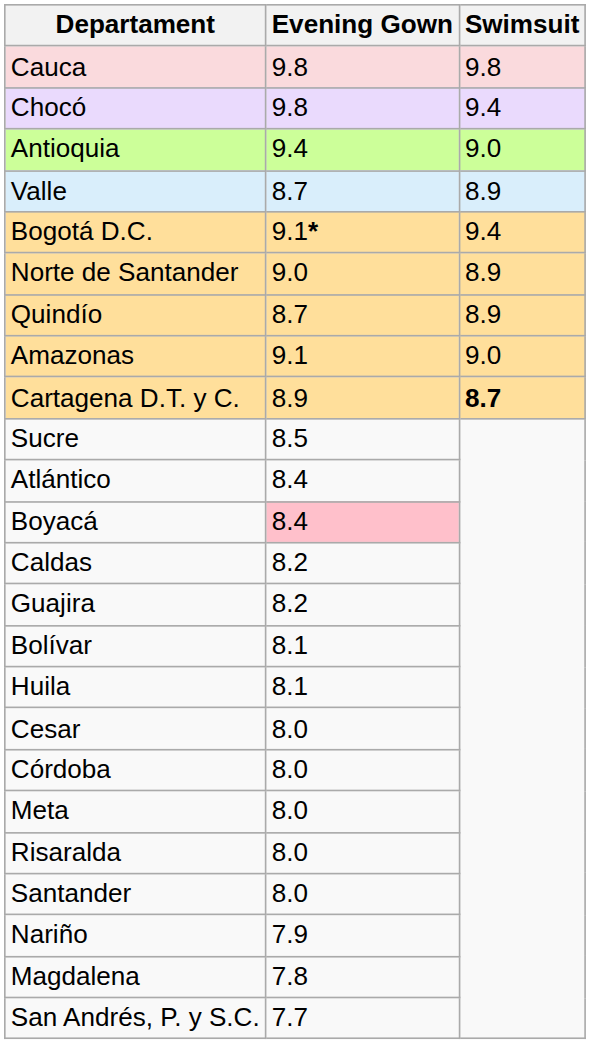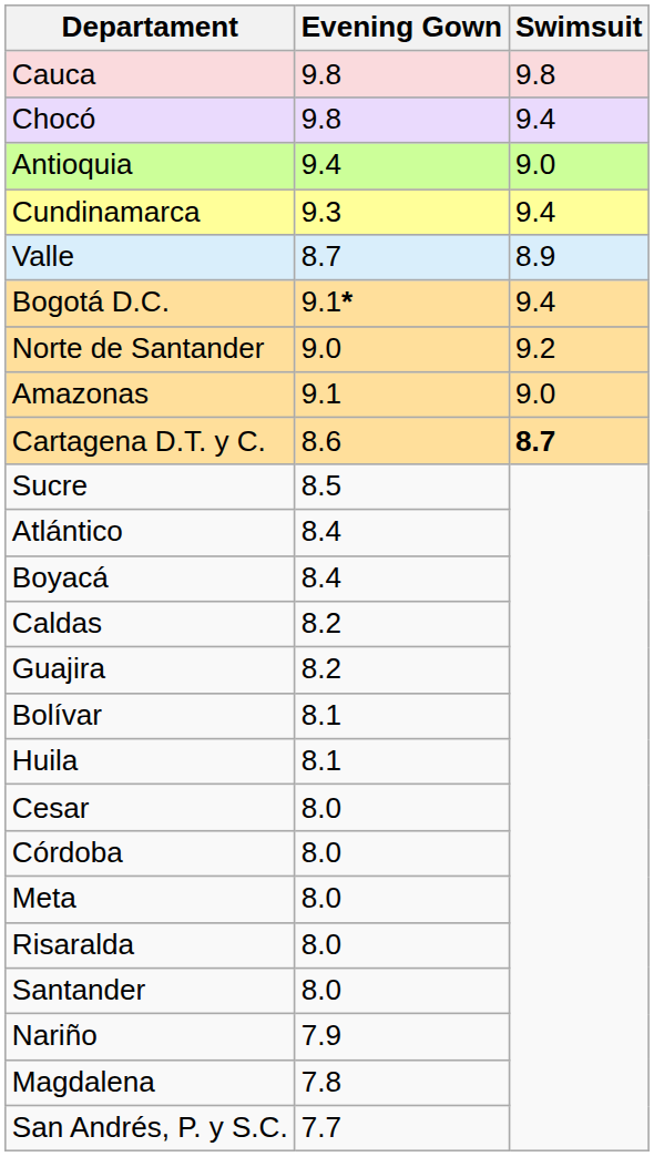 <table class="wikitable sortable collapsible">
 <tr>
 <th>Departament</th>
 <th>Evening Gown</th>
 <th>Swimsuit</th>
 </tr>
 <tr>
 <td style="background-color:#FADADD;">Cauca</td>
 <td style="background-color:#FADADD;">9.8</td>
 <td style="background-color:#FADADD;">9.8</td>
 </tr>
 <tr>
 <td style="background-color:#eadafd;">Chocó</td>
 <td style="background-color:#eadafd;">9.8</td>
 <td style="background-color:#eadafd;">9.4</td>
 </tr>
 <tr>
 <td style="background-color:#ccff99;">Antioquia</td>
 <td style="background-color:#ccff99;">9.4</td>
 <td style="background-color:#ccff99;">9.0</td>
 </tr>
 <tr>
+<td style="background-color:#ffff99;">Cundinamarca</td>
+<td style="background-color:#ffff99;">9.3</td>
+<td style="background-color:#ffff99;">9.4</td>
+</tr>
+<tr>
 <td style="background-color:#d9eefb;">Valle</td>
 <td style="background-color:#d9eefb;">8.7</td>
 <td style="background-color:#d9eefb;">8.9</td>
 </tr>
 <tr>
 <td style="background-color:#ffdf9b;">Bogotá D.C.</td>
 <td style="background-color:#ffdf9b;">9.1<strong>*</strong></td>
 <td style="background-color:#ffdf9b;">9.4</td>
 </tr>
 <tr>
 <td style="background-color:#ffdf9b;">Norte de Santander</td>
 <td style="background-color:#ffdf9b;">9.0</td>
-<td style="background-color:#ffdf9b;">8.9</td>
-</tr>
-<tr>
-<td style="background-color:#ffdf9b;">Quindío</td>
-<td style="background-color:#ffdf9b;">8.7</td>
-<td style="background-color:#ffdf9b;">8.9</td>
+<td style="background-color:#ffdf9b;">9.2</td>
 </tr>
 <tr>
 <td style="background-color:#ffdf9b;">Amazonas</td>
 <td style="background-color:#ffdf9b;">9.1</td>
 <td style="background-color:#ffdf9b;">9.0</td>
 </tr>
 <tr>
 <td style="background-color:#ffdf9b;">Cartagena D.T. y C.</td>
-<td style="background-color:#ffdf9b;">8.9</td>
+<td style="background-color:#ffdf9b;">8.6</td>
 <td style="background-color:#ffdf9b;"><strong>8.7</strong></td>
 </tr>
 <tr>
 <td>Sucre</td>
 <td>8.5</td>
 </tr>
 <tr>
 <td>Atlántico</td>
 <td>8.4</td>
 </tr>
 <tr>
 <td>Boyacá</td>
-<td style="background: pink;">8.4</td>
+<td>8.4</td>
 </tr>
 <tr>
 <td>Caldas</td>
 <td>8.2</td>
 </tr>
 <tr>
 <td>Guajira</td>
 <td>8.2</td>
 </tr>
 <tr>
 <td>Bolívar</td>
 <td>8.1</td>
 </tr>
 <tr>
 <td>Huila</td>
 <td>8.1</td>
 </tr>
 <tr>
 <td>Cesar</td>
 <td>8.0</td>
 </tr>
 <tr>
 <td>Córdoba</td>
 <td>8.0</td>
 </tr>
 <tr>
 <td>Meta</td>
 <td>8.0</td>
 </tr>
 <tr>
 <td>Risaralda</td>
 <td>8.0</td>
 </tr>
 <tr>
 <td>Santander</td>
 <td>8.0</td>
 </tr>
 <tr>
 <td>Nariño</td>
 <td>7.9</td>
 </tr>
 <tr>
 <td>Magdalena</td>
 <td>7.8</td>
 </tr>
 <tr>
 <td>San Andrés, P. y S.C.</td>
 <td>7.7</td>
 </tr>
 </table>
